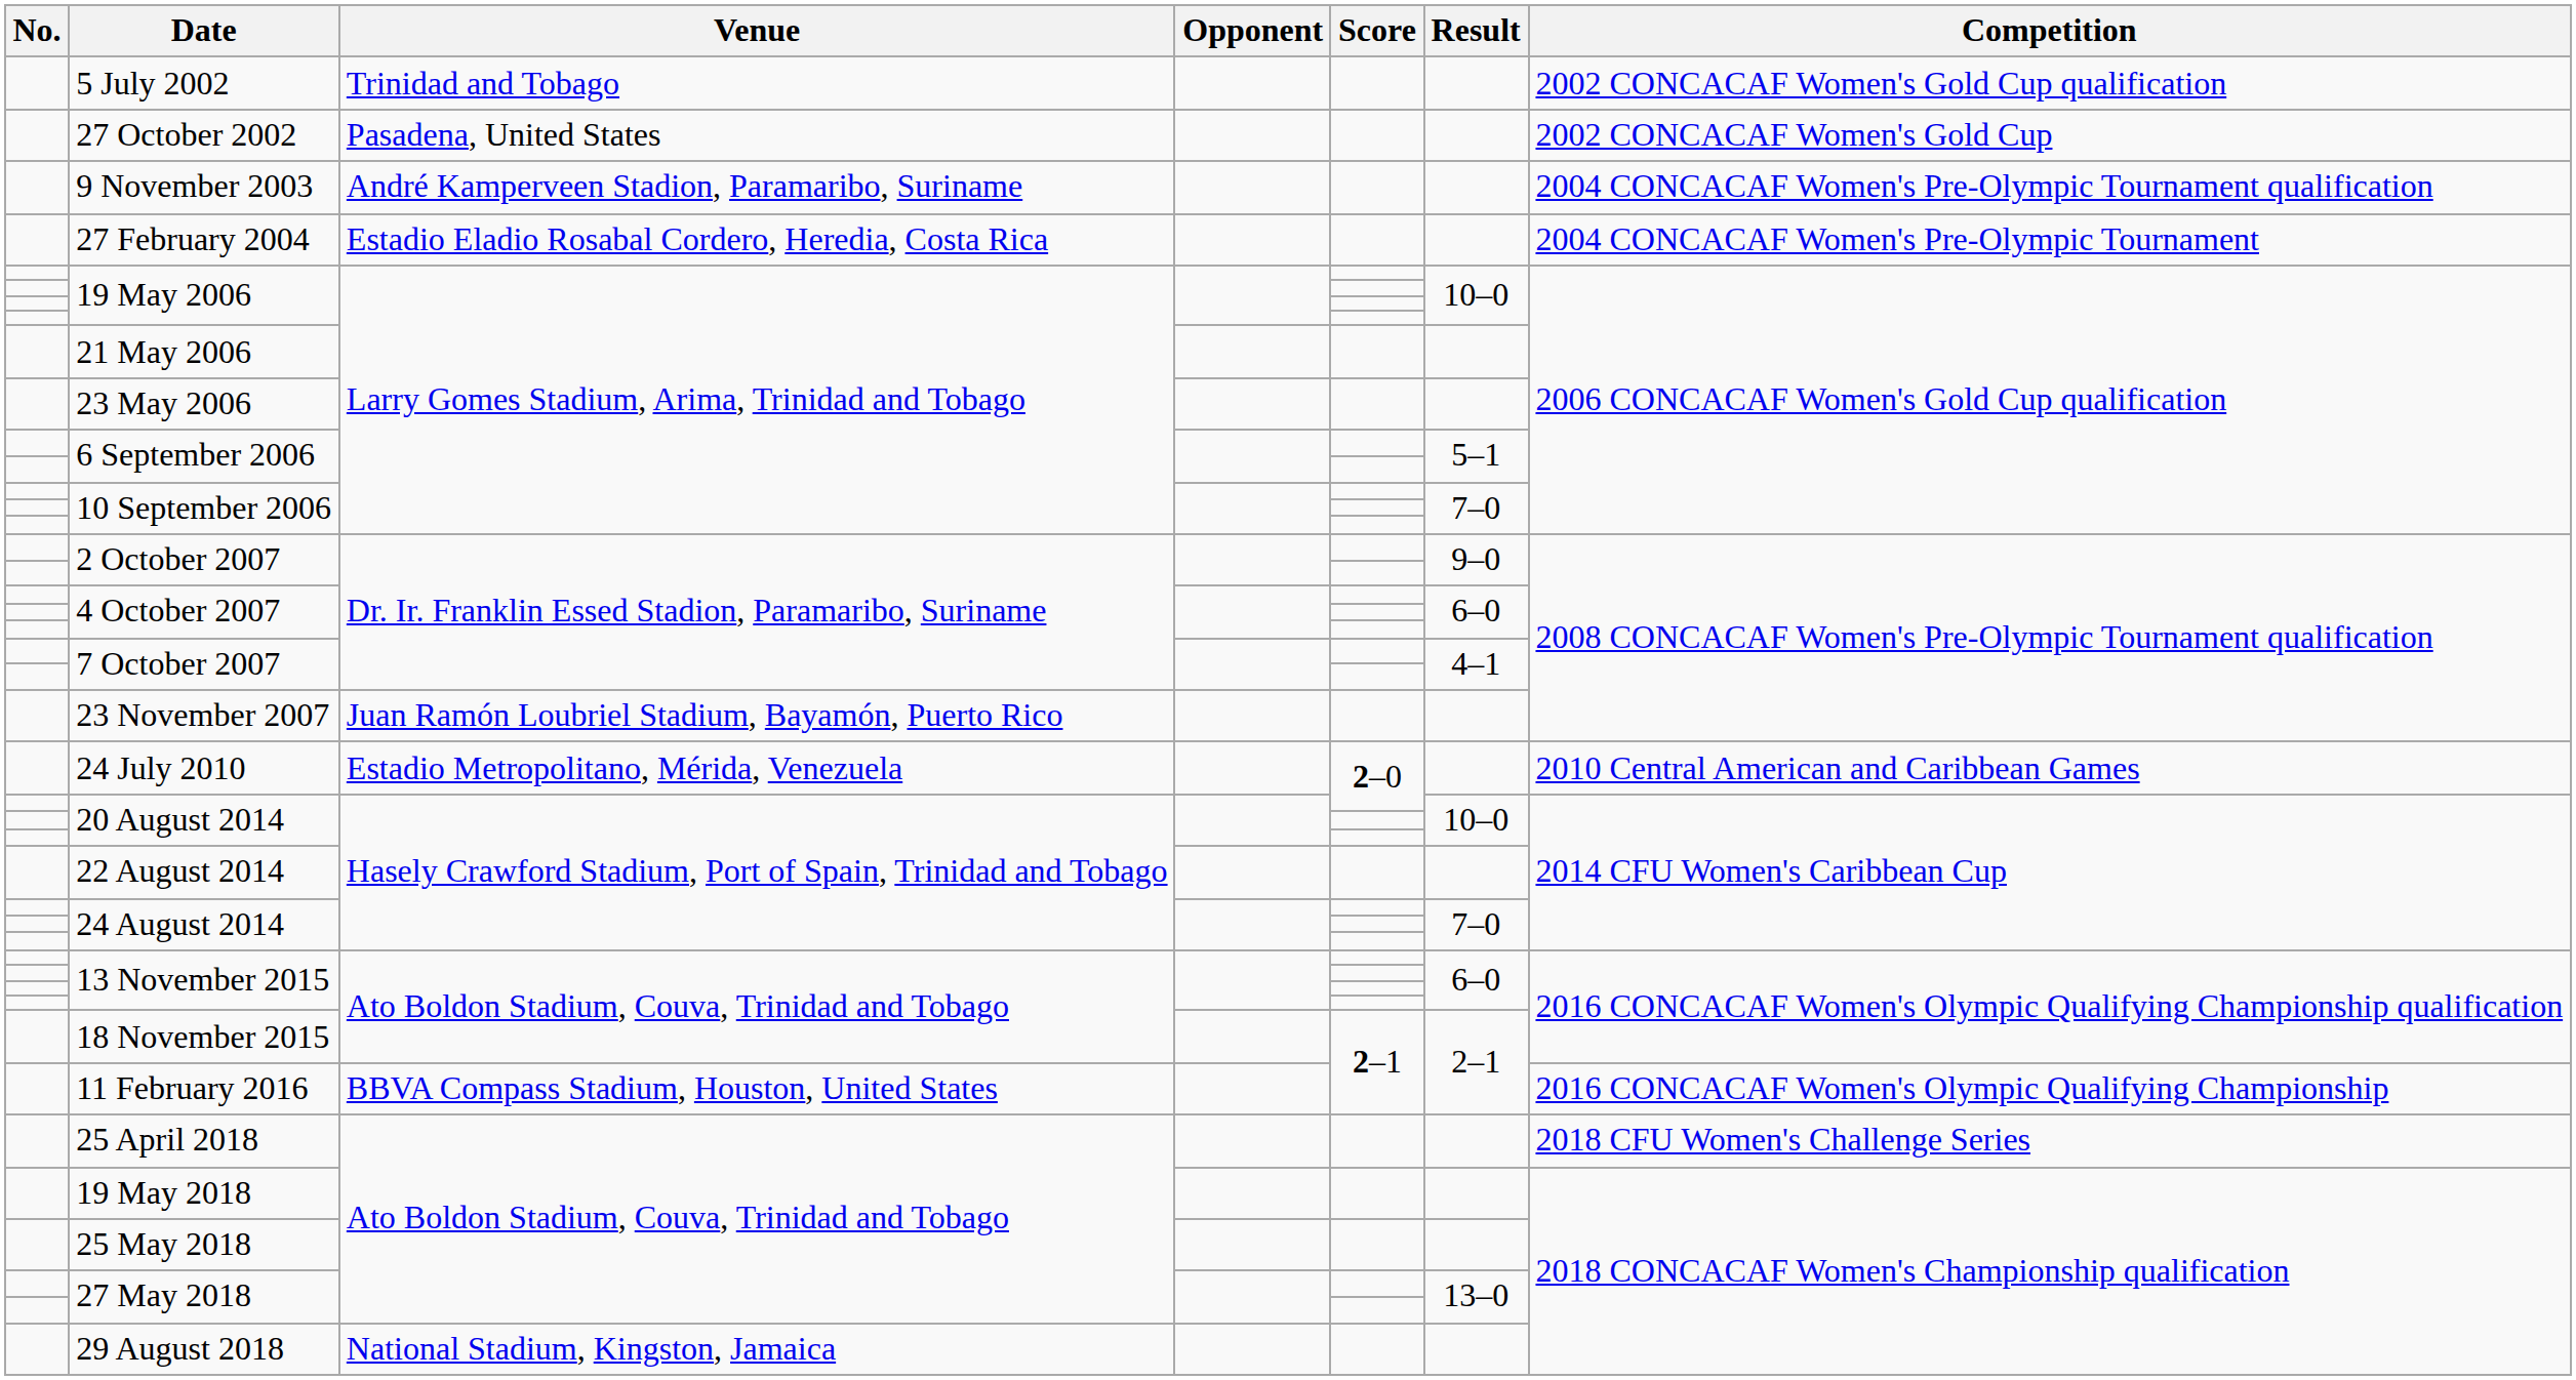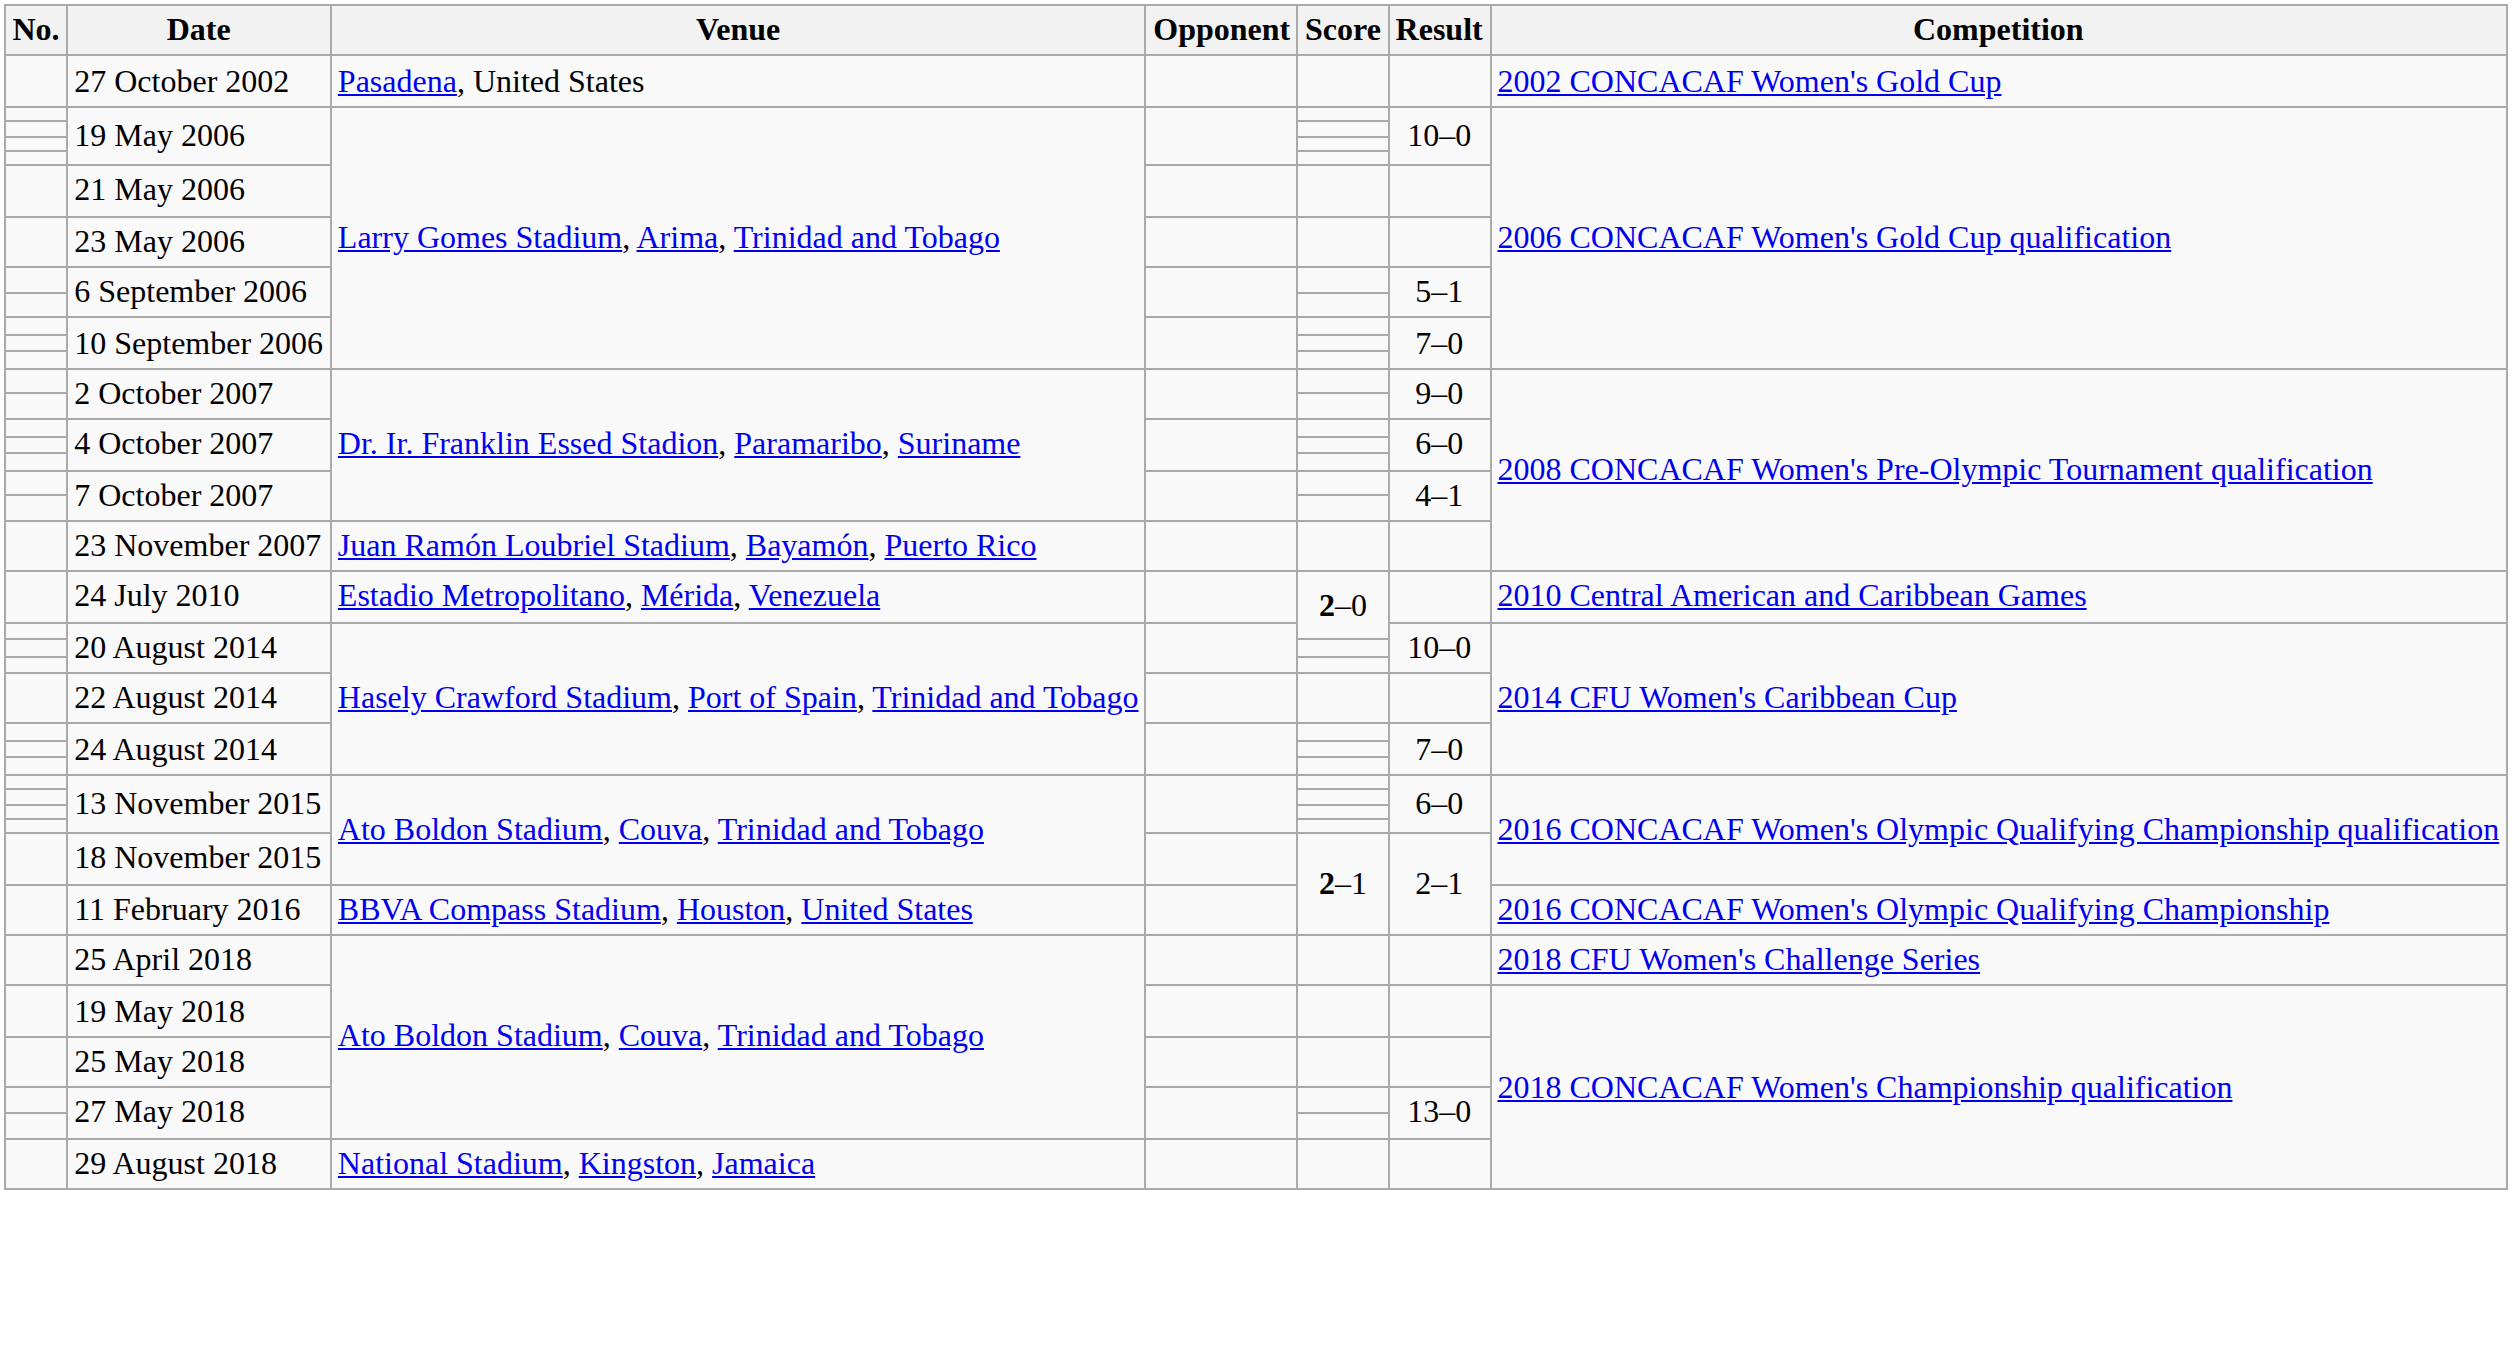 <table class="wikitable">
 <tr>
 <th>No.</th>
 <th>Date</th>
 <th>Venue</th>
 <th>Opponent</th>
 <th>Score</th>
 <th>Result</th>
 <th>Competition</th>
 </tr>
 <tr>
 <td></td>
-<td>5 July 2002</td>
-<td><a href='#'>Trinidad and Tobago</a></td>
-<td></td>
-<td></td>
-<td></td>
-<td><a href='#'>2002 CONCACAF Women's Gold Cup qualification</a></td>
-</tr>
-<tr>
-<td></td>
 <td>27 October 2002</td>
 <td><a href='#'>Pasadena</a>, United States</td>
 <td></td>
 <td></td>
 <td></td>
 <td><a href='#'>2002 CONCACAF Women's Gold Cup</a></td>
-</tr>
-<tr>
-<td></td>
-<td>9 November 2003</td>
-<td><a href='#'>André Kamperveen Stadion</a>, <a href='#'>Paramaribo</a>, <a href='#'>Suriname</a></td>
-<td></td>
-<td></td>
-<td></td>
-<td><a href='#'>2004 CONCACAF Women's Pre-Olympic Tournament qualification</a></td>
-</tr>
-<tr>
-<td></td>
-<td>27 February 2004</td>
-<td><a href='#'>Estadio Eladio Rosabal Cordero</a>, <a href='#'>Heredia</a>, <a href='#'>Costa Rica</a></td>
-<td></td>
-<td></td>
-<td></td>
-<td><a href='#'>2004 CONCACAF Women's Pre-Olympic Tournament</a></td>
 </tr>
 <tr>
 <td></td>
 <td rowspan=4>19 May 2006</td>
 <td rowspan=11><a href='#'>Larry Gomes Stadium</a>, <a href='#'>Arima</a>, <a href='#'>Trinidad and Tobago</a></td>
 <td rowspan=4></td>
 <td></td>
 <td rowspan=4 style="text-align:center;">10–0</td>
 <td rowspan=11><a href='#'>2006 CONCACAF Women's Gold Cup qualification</a></td>
 </tr>
 <tr>
 <td></td>
 <td></td>
 </tr>
 <tr>
 <td></td>
 <td></td>
 </tr>
 <tr>
 <td></td>
 <td></td>
 </tr>
 <tr>
 <td></td>
 <td>21 May 2006</td>
 <td></td>
 <td></td>
 <td></td>
 </tr>
 <tr>
 <td></td>
 <td>23 May 2006</td>
 <td></td>
 <td></td>
 <td></td>
 </tr>
 <tr>
 <td></td>
 <td rowspan=2>6 September 2006</td>
 <td rowspan=2></td>
 <td></td>
 <td rowspan=2 style="text-align:center;">5–1</td>
 </tr>
 <tr>
 <td></td>
 <td></td>
 </tr>
 <tr>
 <td></td>
 <td rowspan=3>10 September 2006</td>
 <td rowspan=3></td>
 <td></td>
 <td rowspan=3 style="text-align:center;">7–0</td>
 </tr>
 <tr>
 <td></td>
 <td></td>
 </tr>
 <tr>
 <td></td>
 <td></td>
 </tr>
 <tr>
 <td></td>
 <td rowspan=2>2 October 2007</td>
 <td rowspan=7><a href='#'>Dr. Ir. Franklin Essed Stadion</a>, <a href='#'>Paramaribo</a>, <a href='#'>Suriname</a></td>
 <td rowspan=2></td>
 <td></td>
 <td rowspan=2 style="text-align:center;">9–0</td>
 <td rowspan=8><a href='#'>2008 CONCACAF Women's Pre-Olympic Tournament qualification</a></td>
 </tr>
 <tr>
 <td></td>
 <td></td>
 </tr>
 <tr>
 <td></td>
 <td rowspan=3>4 October 2007</td>
 <td rowspan=3></td>
 <td></td>
 <td rowspan=3 style="text-align:center;">6–0</td>
 </tr>
 <tr>
 <td></td>
 <td></td>
 </tr>
 <tr>
 <td></td>
 <td></td>
 </tr>
 <tr>
 <td></td>
 <td rowspan=2>7 October 2007</td>
 <td rowspan=2></td>
 <td></td>
 <td rowspan=2 style="text-align:center;">4–1</td>
 </tr>
 <tr>
 <td></td>
 <td></td>
 </tr>
 <tr>
 <td></td>
 <td>23 November 2007</td>
 <td><a href='#'>Juan Ramón Loubriel Stadium</a>, <a href='#'>Bayamón</a>, <a href='#'>Puerto Rico</a></td>
 <td></td>
 <td></td>
 <td></td>
 </tr>
 <tr>
 <td></td>
 <td>24 July 2010</td>
 <td><a href='#'>Estadio Metropolitano</a>, <a href='#'>Mérida</a>, <a href='#'>Venezuela</a></td>
 <td></td>
 <td rowspan=2 style="text-align:center;"><strong>2</strong>–0</td>
 <td></td>
 <td><a href='#'>2010 Central American and Caribbean Games</a></td>
 </tr>
 <tr>
 <td></td>
 <td rowspan=3>20 August 2014</td>
 <td rowspan=7><a href='#'>Hasely Crawford Stadium</a>, <a href='#'>Port of Spain</a>, <a href='#'>Trinidad and Tobago</a></td>
 <td rowspan=3></td>
 <td rowspan=3 style="text-align:center;">10–0</td>
 <td rowspan=7><a href='#'>2014 CFU Women's Caribbean Cup</a></td>
 </tr>
 <tr>
 <td></td>
 <td></td>
 </tr>
 <tr>
 <td></td>
 <td></td>
 </tr>
 <tr>
 <td></td>
 <td>22 August 2014</td>
 <td></td>
 <td></td>
 <td></td>
 </tr>
 <tr>
 <td></td>
 <td rowspan=3>24 August 2014</td>
 <td rowspan=3></td>
 <td></td>
 <td rowspan=3 style="text-align:center;">7–0</td>
 </tr>
 <tr>
 <td></td>
 <td></td>
 </tr>
 <tr>
 <td></td>
 <td></td>
 </tr>
 <tr>
 <td></td>
 <td rowspan=4>13 November 2015</td>
 <td rowspan=5><a href='#'>Ato Boldon Stadium</a>, <a href='#'>Couva</a>, <a href='#'>Trinidad and Tobago</a></td>
 <td rowspan=4></td>
 <td></td>
 <td rowspan=4 style="text-align:center;">6–0</td>
 <td rowspan=5><a href='#'>2016 CONCACAF Women's Olympic Qualifying Championship qualification</a></td>
 </tr>
 <tr>
 <td></td>
 <td></td>
 </tr>
 <tr>
 <td></td>
 <td></td>
 </tr>
 <tr>
 <td></td>
 <td></td>
 </tr>
 <tr>
 <td></td>
 <td>18 November 2015</td>
 <td></td>
 <td rowspan=2 style="text-align:center;"><strong>2</strong>–1</td>
 <td rowspan=2 style="text-align:center;">2–1</td>
 </tr>
 <tr>
 <td></td>
 <td>11 February 2016</td>
 <td><a href='#'>BBVA Compass Stadium</a>, <a href='#'>Houston</a>, <a href='#'>United States</a></td>
 <td></td>
 <td><a href='#'>2016 CONCACAF Women's Olympic Qualifying Championship</a></td>
 </tr>
 <tr>
 <td></td>
 <td>25 April 2018</td>
 <td rowspan=5><a href='#'>Ato Boldon Stadium</a>, <a href='#'>Couva</a>, <a href='#'>Trinidad and Tobago</a></td>
 <td></td>
 <td></td>
 <td></td>
 <td><a href='#'>2018 CFU Women's Challenge Series</a></td>
 </tr>
 <tr>
 <td></td>
 <td>19 May 2018</td>
 <td></td>
 <td></td>
 <td></td>
 <td rowspan=5><a href='#'>2018 CONCACAF Women's Championship qualification</a></td>
 </tr>
 <tr>
 <td></td>
 <td>25 May 2018</td>
 <td></td>
 <td></td>
 <td></td>
 </tr>
 <tr>
 <td></td>
 <td rowspan=2>27 May 2018</td>
 <td rowspan=2></td>
 <td></td>
 <td rowspan=2 style="text-align:center;">13–0</td>
 </tr>
 <tr>
 <td></td>
 <td></td>
 </tr>
 <tr>
 <td></td>
 <td>29 August 2018</td>
 <td><a href='#'>National Stadium</a>, <a href='#'>Kingston</a>, <a href='#'>Jamaica</a></td>
 <td></td>
 <td></td>
 <td></td>
 </tr>
 </table>
